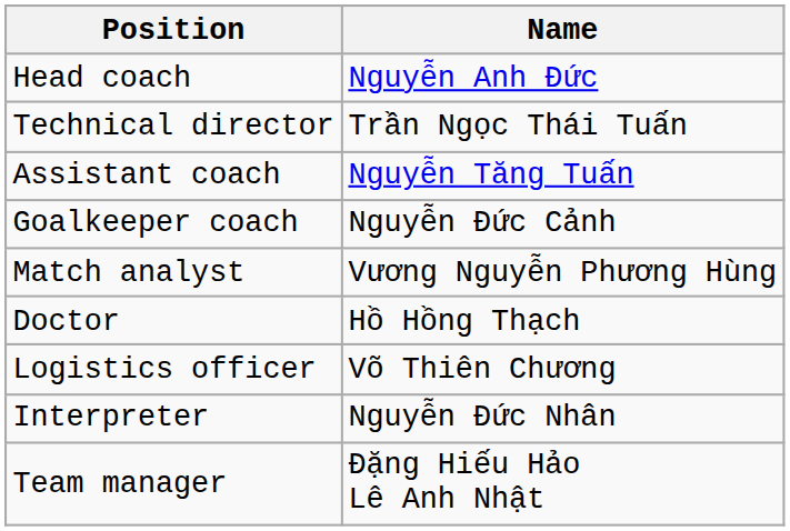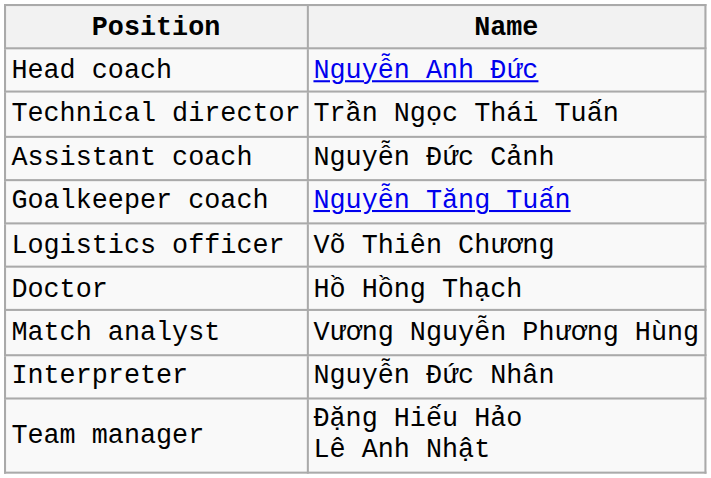 <table class="wikitable">
 <tr>
 <th>Position</th>
 <th>Name</th>
 </tr>
 <tr>
 <td>Head coach</td>
 <td> <a href='#'>Nguyễn Anh Đức</a></td>
 </tr>
 <tr>
 <td>Technical director</td>
 <td> Trần Ngọc Thái Tuấn</td>
 </tr>
 <tr>
 <td>Assistant coach</td>
+<td> Nguyễn Đức Cảnh</td>
+</tr>
+<tr>
+<td>Goalkeeper coach</td>
 <td> <a href='#'>Nguyễn Tăng Tuấn</a></td>
 </tr>
 <tr>
-<td>Goalkeeper coach</td>
-<td> Nguyễn Đức Cảnh</td>
-</tr>
-<tr>
-<td>Match analyst</td>
-<td> Vương Nguyễn Phương Hùng</td>
+<td>Logistics officer</td>
+<td> Võ Thiên Chương</td>
 </tr>
 <tr>
 <td>Doctor</td>
 <td> Hồ Hồng Thạch</td>
 </tr>
 <tr>
-<td>Logistics officer</td>
-<td> Võ Thiên Chương</td>
+<td>Match analyst</td>
+<td> Vương Nguyễn Phương Hùng</td>
 </tr>
 <tr>
 <td>Interpreter</td>
 <td> Nguyễn Đức Nhân</td>
 </tr>
 <tr>
 <td>Team manager</td>
 <td> Đặng Hiếu Hảo<br> Lê Anh Nhật</td>
 </tr>
 </table>
